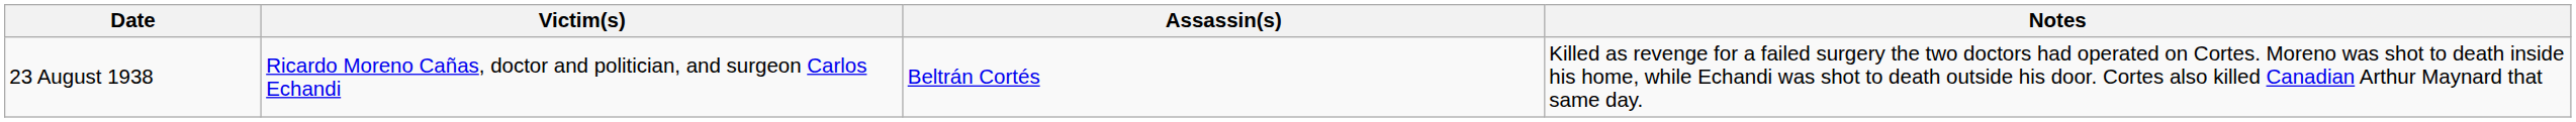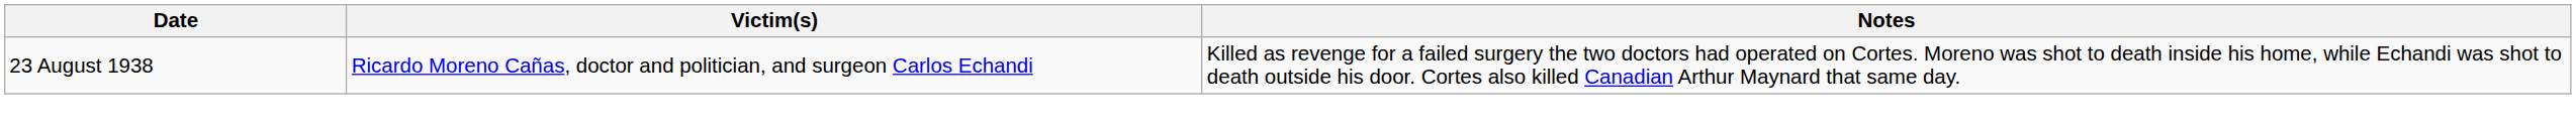 <table class="wikitable sortable" style="width:100%">
 <tr>
 <th style="width:10%">Date</th>
 <th style="width:25%">Victim(s)</th>
-<th style="width:25%">Assassin(s)</th>
 <th style="width:40%">Notes</th>
 </tr>
 <tr>
 <td>23 August 1938</td>
 <td><a href='#'>Ricardo Moreno Cañas</a>, doctor and politician, and surgeon <a href='#'>Carlos Echandi</a></td>
-<td><a href='#'>Beltrán Cortés</a></td>
 <td>Killed as revenge for a failed surgery the two doctors had operated on Cortes. Moreno was shot to death inside his home, while Echandi was shot to death outside his door. Cortes also killed <a href='#'>Canadian</a> Arthur Maynard that same day.</td>
 </tr>
 </table>
